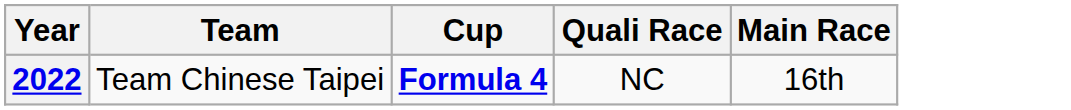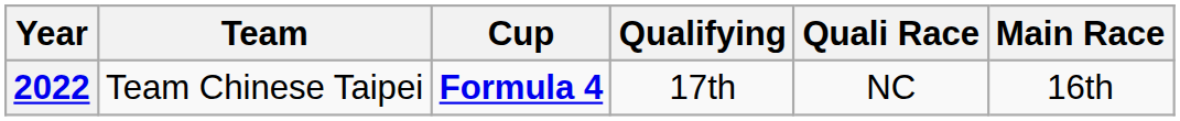 <table class="wikitable" style="text-align:center; font-size:90%">
 <tr>
 <th>Year</th>
 <th>Team</th>
 <th>Cup</th>
+<th>Qualifying</th>
 <th>Quali Race</th>
 <th>Main Race</th>
 </tr>
 <tr>
 <th><a href='#'>2022</a></th>
 <td nowrap align="left"> Team Chinese Taipei</td>
 <td><a href='#'><strong><span>Formula 4</span></strong></a></td>
+<td>17th</td>
 <td>NC</td>
 <td>16th</td>
 </tr>
 </table>
